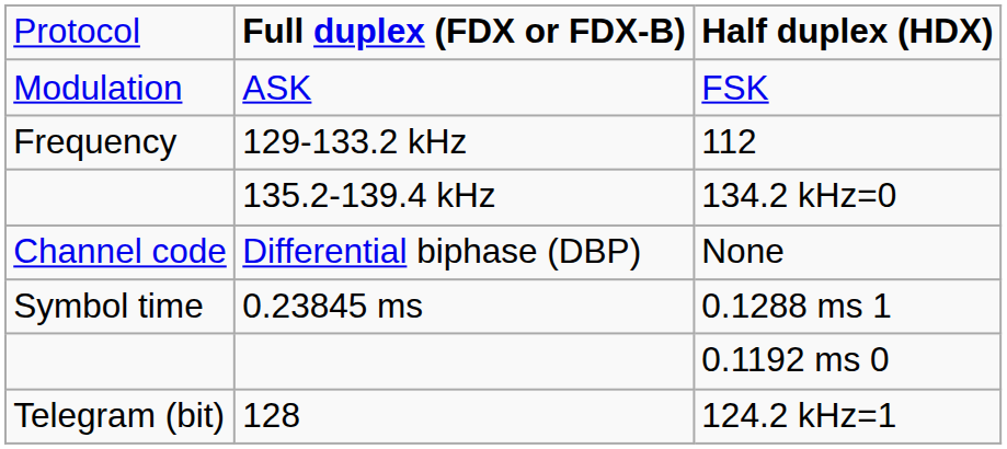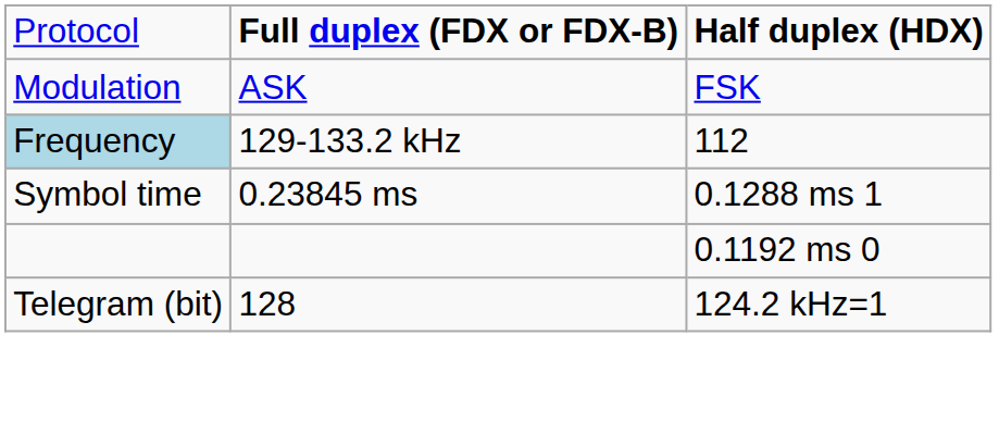 <table class="wikitable" border="1">
 <tr>
 <td><a href='#'>Protocol</a></td>
 <td><strong>Full <a href='#'>duplex</a> (FDX or FDX-B)</strong></td>
 <td><strong>Half duplex (HDX)</strong></td>
 </tr>
 <tr>
 <td><a href='#'>Modulation</a></td>
 <td><a href='#'>ASK</a></td>
 <td><a href='#'>FSK</a></td>
 </tr>
 <tr>
-<td>Frequency</td>
+<td style="background: lightblue;">Frequency</td>
 <td>129-133.2 kHz</td>
 <td>112</td>
-</tr>
-<tr>
-<td></td>
-<td>135.2-139.4 kHz</td>
-<td>134.2 kHz=0</td>
-</tr>
-<tr>
-<td><a href='#'>Channel code</a></td>
-<td><a href='#'>Differential</a> biphase (DBP)</td>
-<td>None</td>
 </tr>
 <tr>
 <td>Symbol time</td>
 <td>0.23845 ms</td>
 <td>0.1288 ms 1</td>
 </tr>
 <tr>
 <td></td>
 <td></td>
 <td>0.1192 ms 0</td>
 </tr>
 <tr>
 <td>Telegram (bit)</td>
 <td>128</td>
 <td>124.2 kHz=1</td>
 </tr>
 </table>
